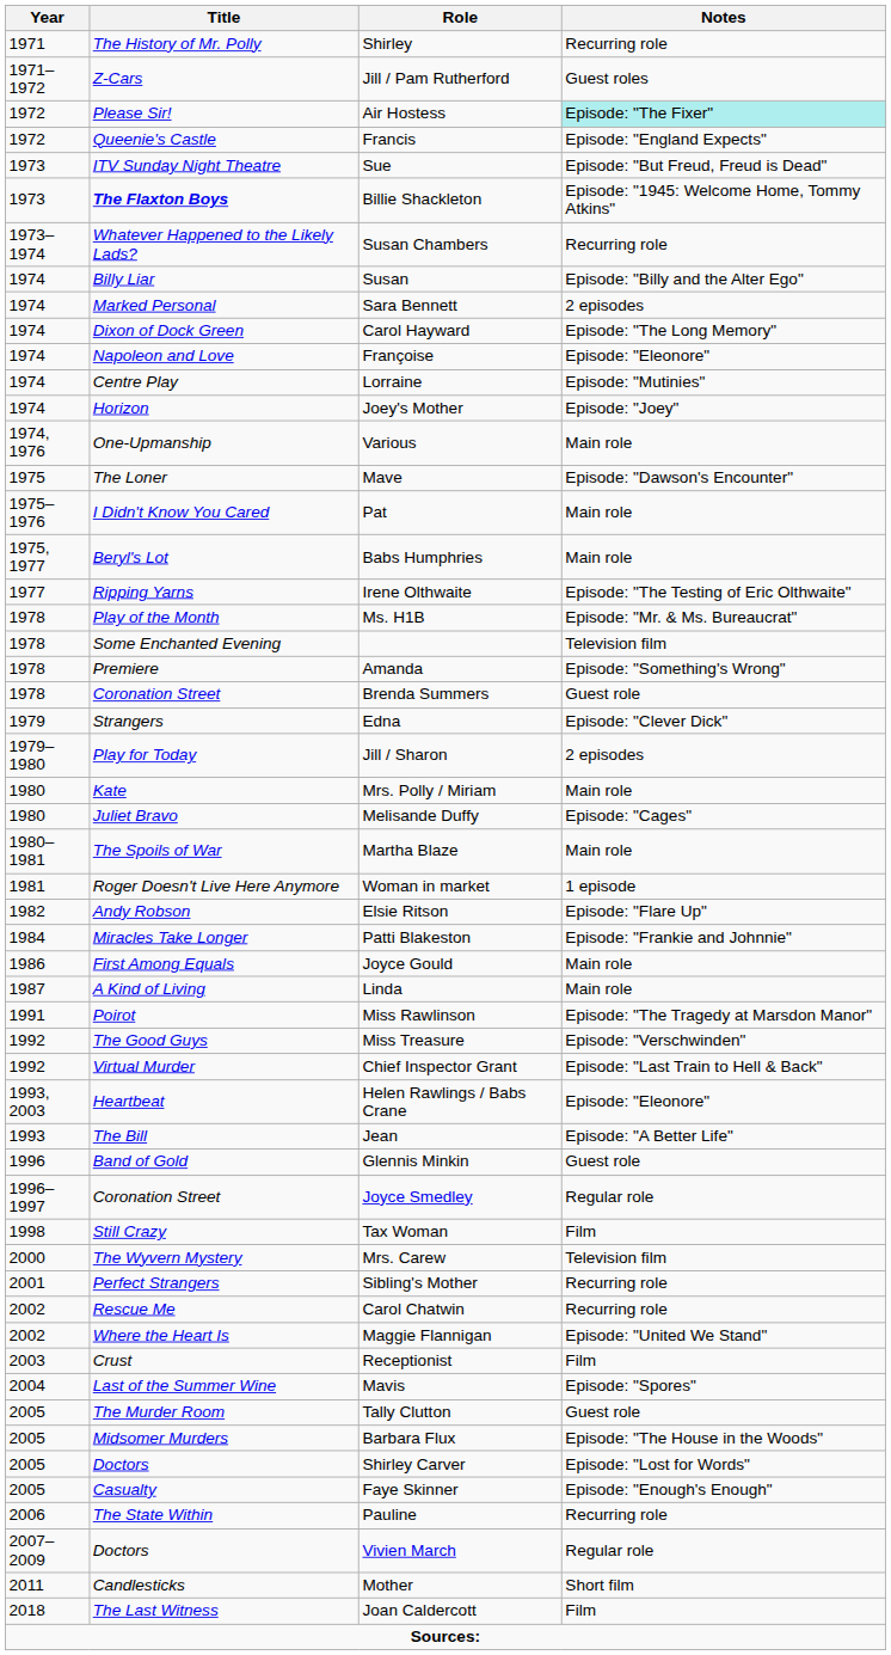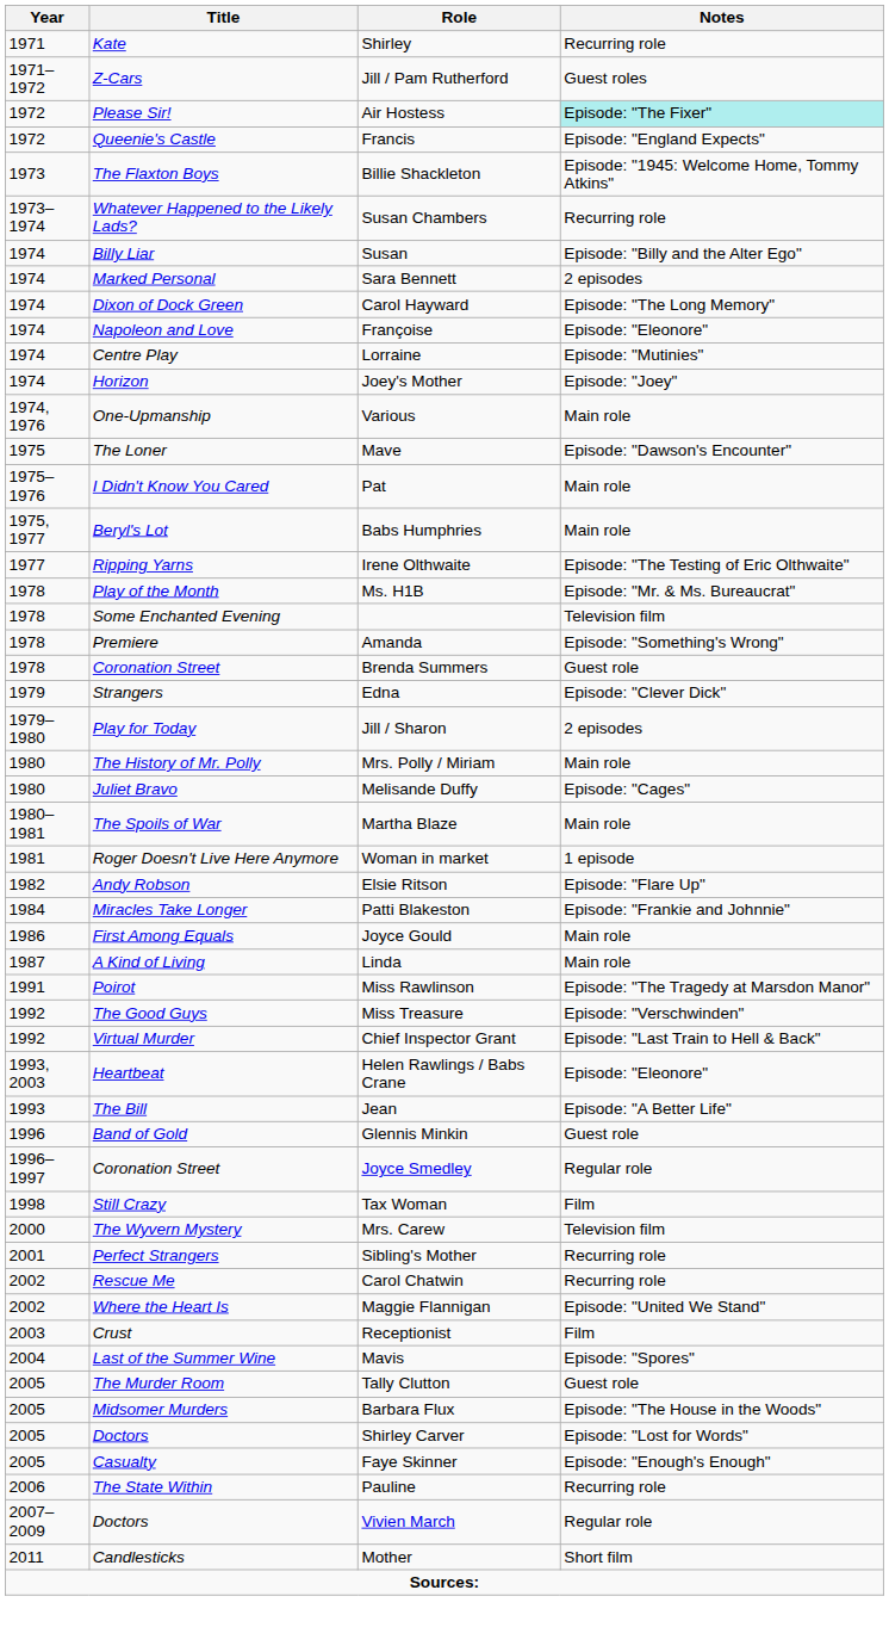 <table class="wikitable">
 <tr>
 <th>Year</th>
 <th>Title</th>
 <th>Role</th>
 <th>Notes</th>
 </tr>
 <tr>
 <td>1971</td>
-<td><em><a href='#'>The History of Mr. Polly</a></em></td>
+<td><em><a href='#'>Kate</a></em></td>
 <td>Shirley</td>
 <td>Recurring role</td>
 </tr>
 <tr>
 <td>1971–1972</td>
 <td><em><a href='#'>Z-Cars</a></em></td>
 <td>Jill / Pam Rutherford</td>
 <td>Guest roles</td>
 </tr>
 <tr>
 <td>1972</td>
 <td><em><a href='#'>Please Sir!</a></em></td>
 <td>Air Hostess</td>
 <td style="background: paleturquoise;">Episode: "The Fixer"</td>
 </tr>
 <tr>
 <td>1972</td>
 <td><em><a href='#'>Queenie's Castle</a></em></td>
 <td>Francis</td>
 <td>Episode: "England Expects"</td>
 </tr>
 <tr>
 <td>1973</td>
-<td><em><a href='#'>ITV Sunday Night Theatre</a></em></td>
-<td>Sue</td>
-<td>Episode: "But Freud, Freud is Dead"</td>
-</tr>
-<tr>
-<td>1973</td>
-<td><strong><em><a href='#'>The Flaxton Boys</a></em></strong></td>
+<td><em><a href='#'>The Flaxton Boys</a></em></td>
 <td>Billie Shackleton</td>
 <td>Episode: "1945: Welcome Home, Tommy Atkins"</td>
 </tr>
 <tr>
 <td>1973–1974</td>
 <td><em><a href='#'>Whatever Happened to the Likely Lads?</a></em></td>
 <td>Susan Chambers</td>
 <td>Recurring role</td>
 </tr>
 <tr>
 <td>1974</td>
 <td><em><a href='#'>Billy Liar</a></em></td>
 <td>Susan</td>
 <td>Episode: "Billy and the Alter Ego"</td>
 </tr>
 <tr>
 <td>1974</td>
 <td><em><a href='#'>Marked Personal</a></em></td>
 <td>Sara Bennett</td>
 <td>2 episodes</td>
 </tr>
 <tr>
 <td>1974</td>
 <td><em><a href='#'>Dixon of Dock Green</a></em></td>
 <td>Carol Hayward</td>
 <td>Episode: "The Long Memory"</td>
 </tr>
 <tr>
 <td>1974</td>
 <td><em><a href='#'>Napoleon and Love</a></em></td>
 <td>Françoise</td>
 <td>Episode: "Eleonore"</td>
 </tr>
 <tr>
 <td>1974</td>
 <td><em>Centre Play</em></td>
 <td>Lorraine</td>
 <td>Episode: "Mutinies"</td>
 </tr>
 <tr>
 <td>1974</td>
 <td><em><a href='#'>Horizon</a></em></td>
 <td>Joey's Mother</td>
 <td>Episode: "Joey"</td>
 </tr>
 <tr>
 <td>1974, 1976</td>
 <td><em>One-Upmanship</em></td>
 <td>Various</td>
 <td>Main role</td>
 </tr>
 <tr>
 <td>1975</td>
 <td><em>The Loner</em></td>
 <td>Mave</td>
 <td>Episode: "Dawson's Encounter"</td>
 </tr>
 <tr>
 <td>1975–1976</td>
 <td><em><a href='#'>I Didn't Know You Cared</a></em></td>
 <td>Pat</td>
 <td>Main role</td>
 </tr>
 <tr>
 <td>1975, 1977</td>
 <td><em><a href='#'>Beryl's Lot</a></em></td>
 <td>Babs Humphries</td>
 <td>Main role</td>
 </tr>
 <tr>
 <td>1977</td>
 <td><em><a href='#'>Ripping Yarns</a></em></td>
 <td>Irene Olthwaite</td>
 <td>Episode: "The Testing of Eric Olthwaite"</td>
 </tr>
 <tr>
 <td>1978</td>
 <td><em><a href='#'>Play of the Month</a></em></td>
 <td>Ms. H1B</td>
 <td>Episode: "Mr. & Ms. Bureaucrat"</td>
 </tr>
 <tr>
 <td>1978</td>
 <td><em>Some Enchanted Evening</em></td>
 <td></td>
 <td>Television film</td>
 </tr>
 <tr>
 <td>1978</td>
 <td><em>Premiere</em></td>
 <td>Amanda</td>
 <td>Episode: "Something's Wrong"</td>
 </tr>
 <tr>
 <td>1978</td>
 <td><em><a href='#'>Coronation Street</a></em></td>
 <td>Brenda Summers</td>
 <td>Guest role</td>
 </tr>
 <tr>
 <td>1979</td>
 <td><em>Strangers</em></td>
 <td>Edna</td>
 <td>Episode: "Clever Dick"</td>
 </tr>
 <tr>
 <td>1979–1980</td>
 <td><em><a href='#'>Play for Today</a></em></td>
 <td>Jill / Sharon</td>
 <td>2 episodes</td>
 </tr>
 <tr>
 <td>1980</td>
-<td><em><a href='#'>Kate</a></em></td>
+<td><em><a href='#'>The History of Mr. Polly</a></em></td>
 <td>Mrs. Polly / Miriam</td>
 <td>Main role</td>
 </tr>
 <tr>
 <td>1980</td>
 <td><em><a href='#'>Juliet Bravo</a></em></td>
 <td>Melisande Duffy</td>
 <td>Episode: "Cages"</td>
 </tr>
 <tr>
 <td>1980–1981</td>
 <td><em><a href='#'>The Spoils of War</a></em></td>
 <td>Martha Blaze</td>
 <td>Main role</td>
 </tr>
 <tr>
 <td>1981</td>
 <td><em>Roger Doesn't Live Here Anymore</em></td>
 <td>Woman in market</td>
 <td>1 episode</td>
 </tr>
 <tr>
 <td>1982</td>
 <td><em><a href='#'>Andy Robson</a></em></td>
 <td>Elsie Ritson</td>
 <td>Episode: "Flare Up"</td>
 </tr>
 <tr>
 <td>1984</td>
 <td><em><a href='#'>Miracles Take Longer</a></em></td>
 <td>Patti Blakeston</td>
 <td>Episode: "Frankie and Johnnie"</td>
 </tr>
 <tr>
 <td>1986</td>
 <td><em><a href='#'>First Among Equals</a></em></td>
 <td>Joyce Gould</td>
 <td>Main role</td>
 </tr>
 <tr>
 <td>1987</td>
 <td><em><a href='#'>A Kind of Living</a></em></td>
 <td>Linda</td>
 <td>Main role</td>
 </tr>
 <tr>
 <td>1991</td>
 <td><em><a href='#'>Poirot</a></em></td>
 <td>Miss Rawlinson</td>
 <td>Episode: "The Tragedy at Marsdon Manor"</td>
 </tr>
 <tr>
 <td>1992</td>
 <td><em><a href='#'>The Good Guys</a></em></td>
 <td>Miss Treasure</td>
 <td>Episode: "Verschwinden"</td>
 </tr>
 <tr>
 <td>1992</td>
 <td><em><a href='#'>Virtual Murder</a></em></td>
 <td>Chief Inspector Grant</td>
 <td>Episode: "Last Train to Hell & Back"</td>
 </tr>
 <tr>
 <td>1993, 2003</td>
 <td><em><a href='#'>Heartbeat</a></em></td>
 <td>Helen Rawlings / Babs Crane</td>
 <td>Episode: "Eleonore"</td>
 </tr>
 <tr>
 <td>1993</td>
 <td><em><a href='#'>The Bill</a></em></td>
 <td>Jean</td>
 <td>Episode: "A Better Life"</td>
 </tr>
 <tr>
 <td>1996</td>
 <td><em><a href='#'>Band of Gold</a></em></td>
 <td>Glennis Minkin</td>
 <td>Guest role</td>
 </tr>
 <tr>
 <td>1996–1997</td>
 <td><em>Coronation Street</em></td>
 <td><a href='#'>Joyce Smedley</a></td>
 <td>Regular role</td>
 </tr>
 <tr>
 <td>1998</td>
 <td><em><a href='#'>Still Crazy</a></em></td>
 <td>Tax Woman</td>
 <td>Film</td>
 </tr>
 <tr>
 <td>2000</td>
 <td><em><a href='#'>The Wyvern Mystery</a></em></td>
 <td>Mrs. Carew</td>
 <td>Television film</td>
 </tr>
 <tr>
 <td>2001</td>
 <td><em><a href='#'>Perfect Strangers</a></em></td>
 <td>Sibling's Mother</td>
 <td>Recurring role</td>
 </tr>
 <tr>
 <td>2002</td>
 <td><em><a href='#'>Rescue Me</a></em></td>
 <td>Carol Chatwin</td>
 <td>Recurring role</td>
 </tr>
 <tr>
 <td>2002</td>
 <td><em><a href='#'>Where the Heart Is</a></em></td>
 <td>Maggie Flannigan</td>
 <td>Episode: "United We Stand"</td>
 </tr>
 <tr>
 <td>2003</td>
 <td><em>Crust</em></td>
 <td>Receptionist</td>
 <td>Film</td>
 </tr>
 <tr>
 <td>2004</td>
 <td><em><a href='#'>Last of the Summer Wine</a></em></td>
 <td>Mavis</td>
 <td>Episode: "Spores"</td>
 </tr>
 <tr>
 <td>2005</td>
 <td><em><a href='#'>The Murder Room</a></em></td>
 <td>Tally Clutton</td>
 <td>Guest role</td>
 </tr>
 <tr>
 <td>2005</td>
 <td><em><a href='#'>Midsomer Murders</a></em></td>
 <td>Barbara Flux</td>
 <td>Episode: "The House in the Woods"</td>
 </tr>
 <tr>
 <td>2005</td>
 <td><em><a href='#'>Doctors</a></em></td>
 <td>Shirley Carver</td>
 <td>Episode: "Lost for Words"</td>
 </tr>
 <tr>
 <td>2005</td>
 <td><em><a href='#'>Casualty</a></em></td>
 <td>Faye Skinner</td>
 <td>Episode: "Enough's Enough"</td>
 </tr>
 <tr>
 <td>2006</td>
 <td><em><a href='#'>The State Within</a></em></td>
 <td>Pauline</td>
 <td>Recurring role</td>
 </tr>
 <tr>
 <td>2007–2009</td>
 <td><em>Doctors</em></td>
 <td><a href='#'>Vivien March</a></td>
 <td>Regular role</td>
 </tr>
 <tr>
 <td>2011</td>
 <td><em>Candlesticks</em></td>
 <td>Mother</td>
 <td>Short film</td>
 </tr>
 <tr>
-<td>2018</td>
-<td><em><a href='#'>The Last Witness</a></em></td>
-<td>Joan Caldercott</td>
-<td>Film</td>
-</tr>
-<tr>
 <td colspan="4" style="text-align: center;"><strong>Sources:</strong></td>
 </tr>
 </table>
